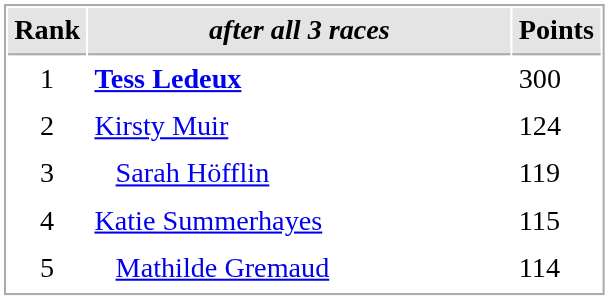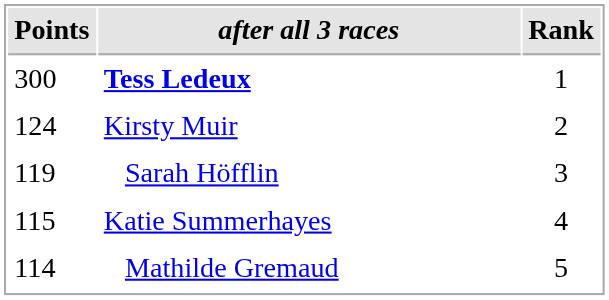 <table cellspacing="1" cellpadding="3" style="border:1px solid #aaa; font-size:86%;">
 <tr style="background:#e4e4e4;">
+<th style="border-bottom:1px solid #aaa; width:20px;">Points</th>
+<th style="border-bottom:1px solid #aaa; width:200px;"><em>after all 3 races</em></th>
 <th style="border-bottom:1px solid #aaa; width:10px;">Rank</th>
-<th style="border-bottom:1px solid #aaa; width:200px;"><em>after all 3 races</em></th>
-<th style="border-bottom:1px solid #aaa; width:20px;">Points</th>
 </tr>
 <tr>
+<td>300</td>
+<td><strong> <a href='#'>Tess Ledeux</a></strong></td>
 <td align=center>1</td>
-<td><strong> <a href='#'>Tess Ledeux</a></strong></td>
-<td>300</td>
 </tr>
 <tr>
+<td>124</td>
+<td> <a href='#'>Kirsty Muir</a></td>
 <td align=center>2</td>
-<td> <a href='#'>Kirsty Muir</a></td>
-<td>124</td>
 </tr>
 <tr>
+<td>119</td>
+<td>   <a href='#'>Sarah Höfflin</a></td>
 <td align=center>3</td>
-<td>   <a href='#'>Sarah Höfflin</a></td>
-<td>119</td>
 </tr>
 <tr>
+<td>115</td>
+<td> <a href='#'>Katie Summerhayes</a></td>
 <td align=center>4</td>
-<td> <a href='#'>Katie Summerhayes</a></td>
-<td>115</td>
 </tr>
 <tr>
+<td>114</td>
+<td>   <a href='#'>Mathilde Gremaud</a></td>
 <td align=center>5</td>
-<td>   <a href='#'>Mathilde Gremaud</a></td>
-<td>114</td>
 </tr>
 </table>
